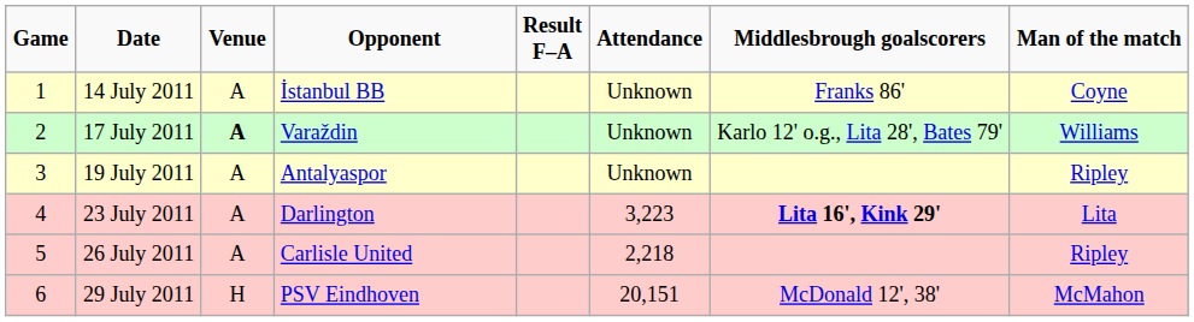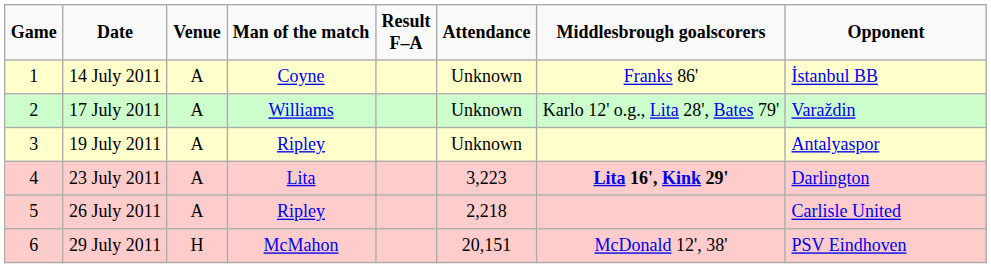 <table border="2" cellpadding="4" cellspacing="0" style="text-align:center; background: #f9f9f9; border: 1px #aaa solid; border-collapse: collapse; font-size: smaller;">
 <tr>
 <th>Game</th>
 <th>Date</th>
 <th>Venue</th>
-<th width="140px">Opponent</th>
+<th>Man of the match</th>
 <th>Result<br>F–A</th>
 <th>Attendance</th>
 <th>Middlesbrough goalscorers</th>
-<th>Man of the match</th>
+<th width="140px">Opponent</th>
 </tr>
 <tr bgcolor=#FFFFCC>
 <td>1</td>
 <td>14 July 2011</td>
 <td>A</td>
-<td align="left"> <a href='#'>İstanbul BB</a></td>
+<td><a href='#'>Coyne</a></td>
 <td></td>
 <td>Unknown</td>
 <td><a href='#'>Franks</a> 86'</td>
-<td><a href='#'>Coyne</a></td>
+<td align="left"> <a href='#'>İstanbul BB</a></td>
 </tr>
 <tr bgcolor=#CCFFCC>
 <td>2</td>
 <td>17 July 2011</td>
-<td><strong>A</strong></td>
-<td align="left"> <a href='#'>Varaždin</a></td>
+<td>A</td>
+<td><a href='#'>Williams</a></td>
 <td></td>
 <td>Unknown</td>
 <td>Karlo 12' o.g., <a href='#'>Lita</a> 28', <a href='#'>Bates</a> 79'</td>
-<td><a href='#'>Williams</a></td>
+<td align="left"> <a href='#'>Varaždin</a></td>
 </tr>
 <tr bgcolor=#FFFFCC>
 <td>3</td>
 <td>19 July 2011</td>
 <td>A</td>
-<td align="left"> <a href='#'>Antalyaspor</a></td>
+<td><a href='#'>Ripley</a></td>
 <td></td>
 <td>Unknown</td>
 <td></td>
-<td><a href='#'>Ripley</a></td>
+<td align="left"> <a href='#'>Antalyaspor</a></td>
 </tr>
 <tr bgcolor=#FFCCCC>
 <td>4</td>
 <td>23 July 2011</td>
 <td>A</td>
-<td align="left"> <a href='#'>Darlington</a></td>
+<td><a href='#'>Lita</a></td>
 <td></td>
 <td>3,223</td>
 <td><strong><a href='#'>Lita</a> 16', <a href='#'>Kink</a> 29'</strong></td>
-<td><a href='#'>Lita</a></td>
+<td align="left"> <a href='#'>Darlington</a></td>
 </tr>
 <tr bgcolor=#FFCCCC>
 <td>5</td>
 <td>26 July 2011</td>
 <td>A</td>
-<td align="left"> <a href='#'>Carlisle United</a></td>
+<td><a href='#'>Ripley</a></td>
 <td></td>
 <td>2,218</td>
 <td></td>
-<td><a href='#'>Ripley</a></td>
+<td align="left"> <a href='#'>Carlisle United</a></td>
 </tr>
 <tr bgcolor=#FFCCCC>
 <td>6</td>
 <td>29 July 2011</td>
 <td>H</td>
-<td align="left"> <a href='#'>PSV Eindhoven</a></td>
+<td><a href='#'>McMahon</a></td>
 <td></td>
 <td>20,151</td>
 <td><a href='#'>McDonald</a> 12', 38'</td>
-<td><a href='#'>McMahon</a></td>
+<td align="left"> <a href='#'>PSV Eindhoven</a></td>
 </tr>
 </table>
